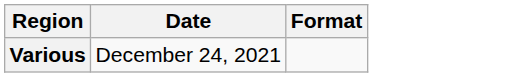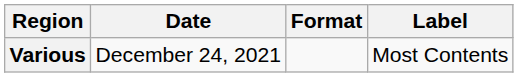 <table class="wikitable plainrowheaders">
 <tr>
 <th scope="col">Region</th>
 <th scope="col">Date</th>
 <th scope="col">Format</th>
+<th scope="col">Label</th>
 </tr>
 <tr>
 <th scope="row">Various</th>
 <td>December 24, 2021</td>
 <td></td>
+<td>Most Contents</td>
 </tr>
 </table>
